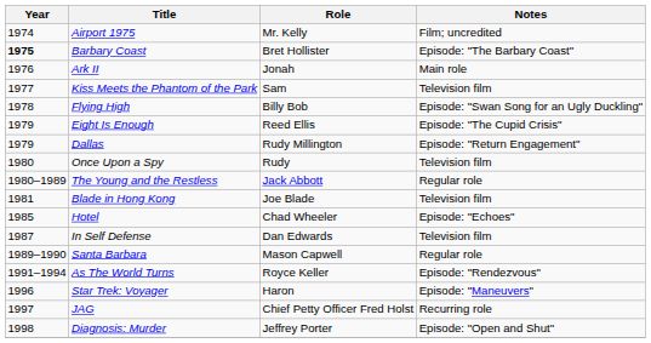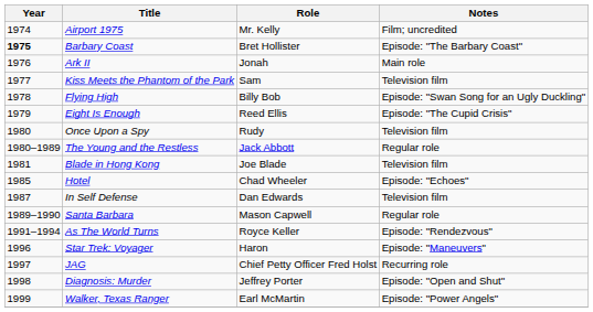 <table class="wikitable plainrowheaders sortable">
 <tr>
 <th scope="col">Year</th>
 <th scope="col">Title</th>
 <th scope="col">Role</th>
 <th class="unsortable">Notes</th>
 </tr>
 <tr>
 <td>1974</td>
 <td><em><a href='#'>Airport 1975</a></em></td>
 <td>Mr. Kelly</td>
 <td>Film; uncredited</td>
 </tr>
 <tr>
 <td><strong>1975</strong></td>
 <td><em><a href='#'>Barbary Coast</a></em></td>
 <td>Bret Hollister</td>
 <td>Episode: "The Barbary Coast"</td>
 </tr>
 <tr>
 <td>1976</td>
 <td><em><a href='#'>Ark II</a></em></td>
 <td>Jonah</td>
 <td>Main role</td>
 </tr>
 <tr>
 <td>1977</td>
 <td><em><a href='#'>Kiss Meets the Phantom of the Park</a></em></td>
 <td>Sam</td>
 <td>Television film</td>
 </tr>
 <tr>
 <td>1978</td>
 <td><em><a href='#'>Flying High</a></em></td>
 <td>Billy Bob</td>
 <td>Episode: "Swan Song for an Ugly Duckling"</td>
 </tr>
 <tr>
 <td>1979</td>
 <td><em><a href='#'>Eight Is Enough</a></em></td>
 <td>Reed Ellis</td>
 <td>Episode: "The Cupid Crisis"</td>
-</tr>
-<tr>
-<td>1979</td>
-<td><em><a href='#'>Dallas</a></em></td>
-<td>Rudy Millington</td>
-<td>Episode: "Return Engagement"</td>
 </tr>
 <tr>
 <td>1980</td>
 <td><em>Once Upon a Spy</em></td>
 <td>Rudy</td>
 <td>Television film</td>
 </tr>
 <tr>
 <td>1980–1989</td>
 <td><em><a href='#'>The Young and the Restless</a></em></td>
 <td><a href='#'>Jack Abbott</a></td>
 <td>Regular role</td>
 </tr>
 <tr>
 <td>1981</td>
 <td><em><a href='#'>Blade in Hong Kong</a></em></td>
 <td>Joe Blade</td>
 <td>Television film</td>
 </tr>
 <tr>
 <td>1985</td>
 <td><em><a href='#'>Hotel</a></em></td>
 <td>Chad Wheeler</td>
 <td>Episode: "Echoes"</td>
 </tr>
 <tr>
 <td>1987</td>
 <td><em>In Self Defense</em></td>
 <td>Dan Edwards</td>
 <td>Television film</td>
 </tr>
 <tr>
 <td>1989–1990</td>
 <td><em><a href='#'>Santa Barbara</a></em></td>
 <td>Mason Capwell</td>
 <td>Regular role</td>
 </tr>
 <tr>
 <td>1991–1994</td>
 <td><em><a href='#'>As The World Turns</a></em></td>
 <td>Royce Keller</td>
 <td>Episode: "Rendezvous"</td>
 </tr>
 <tr>
 <td>1996</td>
 <td><em><a href='#'>Star Trek: Voyager</a></em></td>
 <td>Haron</td>
 <td>Episode: "<a href='#'>Maneuvers</a>"</td>
 </tr>
 <tr>
 <td>1997</td>
 <td><em><a href='#'>JAG</a></em></td>
 <td>Chief Petty Officer Fred Holst</td>
 <td>Recurring role</td>
 </tr>
 <tr>
 <td>1998</td>
 <td><em><a href='#'>Diagnosis: Murder</a></em></td>
 <td>Jeffrey Porter</td>
 <td>Episode: "Open and Shut"</td>
 </tr>
 <tr>
+<td>1999</td>
+<td><em><a href='#'>Walker, Texas Ranger</a></em></td>
+<td>Earl McMartin</td>
+<td>Episode: "Power Angels"</td>
+</tr>
+<tr>
 </tr>
 </table>
